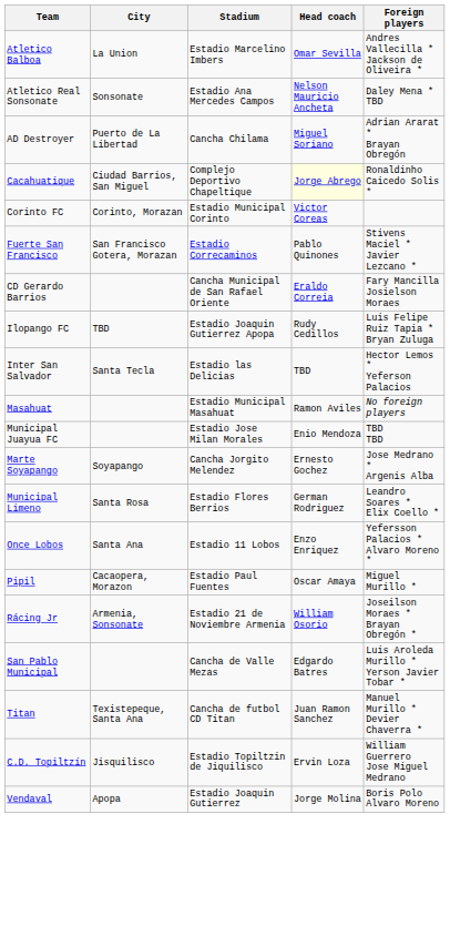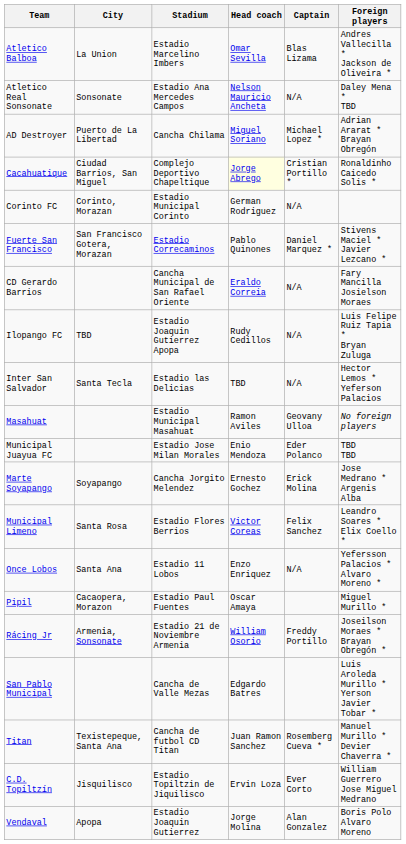 <table class="wikitable">
 <tr>
 <th>Team</th>
 <th>City</th>
 <th>Stadium</th>
 <th>Head coach</th>
+<th>Captain</th>
 <th>Foreign players</th>
 </tr>
 <tr>
 <td><a href='#'>Atletico Balboa</a></td>
 <td>La Union</td>
 <td>Estadio Marcelino Imbers</td>
 <td> <a href='#'>Omar Sevilla</a></td>
+<td> Blas Lizama</td>
 <td> Andres Vallecilla * <br>  Jackson de Oliveira *</td>
 </tr>
 <tr>
 <td>Atletico Real Sonsonate</td>
 <td>Sonsonate</td>
 <td>Estadio Ana Mercedes Campos</td>
 <td> <a href='#'>Nelson Mauricio Ancheta</a></td>
+<td> N/A</td>
 <td> Daley Mena * <br>   TBD</td>
 </tr>
 <tr>
 <td>AD Destroyer</td>
 <td>Puerto de La Libertad</td>
 <td>Cancha Chilama</td>
 <td> <a href='#'>Miguel Soriano</a></td>
+<td> Michael Lopez *</td>
 <td> Adrian Ararat * <br>  Brayan Obregón</td>
 </tr>
 <tr>
 <td><a href='#'>Cacahuatique</a></td>
 <td>Ciudad Barrios, San Miguel</td>
 <td>Complejo Deportivo Chapeltique</td>
 <td style="background: lightyellow;"> <a href='#'>Jorge Abrego</a></td>
+<td> Cristian Portillo *</td>
 <td> Ronaldinho Caicedo Solis * <br></td>
 </tr>
 <tr>
 <td>Corinto FC</td>
 <td>Corinto, Morazan</td>
 <td>Estadio Municipal Corinto</td>
-<td> <a href='#'>Victor Coreas</a></td>
+<td> German Rodriguez</td>
+<td> N/A</td>
 <td></td>
 </tr>
 <tr>
 <td><a href='#'>Fuerte San Francisco</a></td>
 <td>San Francisco Gotera, Morazan</td>
 <td><a href='#'>Estadio Correcaminos</a></td>
 <td> Pablo Quinones</td>
+<td> Daniel Marquez *</td>
 <td> Stivens Maciel * <br>  Javier Lezcano *</td>
 </tr>
 <tr>
 <td>CD Gerardo Barrios</td>
 <td></td>
 <td>Cancha Municipal de San Rafael Oriente</td>
 <td> <a href='#'>Eraldo Correia</a></td>
+<td> N/A</td>
 <td> Fary Mancilla <br>   Josielson Moraes</td>
 </tr>
 <tr>
 <td>Ilopango FC</td>
 <td>TBD</td>
 <td>Estadio Joaquin Gutierrez Apopa</td>
 <td> Rudy Cedillos</td>
+<td> N/A</td>
 <td> Luis Felipe Ruiz Tapia * <br>  Bryan Zuluga</td>
 </tr>
 <tr>
 <td>Inter San Salvador</td>
 <td>Santa Tecla</td>
 <td>Estadio las Delicias</td>
 <td> TBD</td>
+<td> N/A</td>
 <td> Hector Lemos * <br>  Yeferson Palacios</td>
 </tr>
 <tr>
 <td><a href='#'>Masahuat</a></td>
 <td></td>
 <td>Estadio Municipal Masahuat</td>
 <td> Ramon Aviles</td>
+<td> Geovany Ulloa</td>
 <td><em>No foreign players</em></td>
 </tr>
 <tr>
 <td>Municipal Juayua FC</td>
 <td></td>
 <td>Estadio Jose Milan Morales</td>
 <td> Enio Mendoza</td>
+<td> Eder Polanco</td>
 <td> TBD <br>  TBD</td>
 </tr>
 <tr>
 <td><a href='#'>Marte Soyapango</a></td>
 <td>Soyapango</td>
 <td>Cancha Jorgito Melendez</td>
 <td> Ernesto Gochez</td>
+<td> Erick Molina</td>
 <td> Jose Medrano * <br>  Argenis Alba</td>
 </tr>
 <tr>
 <td><a href='#'>Municipal Limeno</a></td>
 <td>Santa Rosa</td>
 <td>Estadio Flores Berrios</td>
-<td> German Rodriguez</td>
+<td> <a href='#'>Victor Coreas</a></td>
+<td> Felix Sanchez</td>
 <td> Leandro Soares * <br>  Elix Coello *</td>
 </tr>
 <tr>
 <td><a href='#'>Once Lobos</a></td>
 <td>Santa Ana</td>
 <td>Estadio 11 Lobos</td>
 <td> Enzo Enriquez</td>
+<td> N/A</td>
 <td> Yefersson Palacios * <br>  Alvaro Moreno *</td>
 </tr>
 <tr>
 <td><a href='#'>Pipil</a></td>
 <td>Cacaopera, Morazon</td>
 <td>Estadio Paul Fuentes</td>
 <td> Oscar Amaya</td>
+<td></td>
 <td> Miguel Murillo *</td>
 </tr>
 <tr>
 <td><a href='#'>Rácing Jr</a></td>
 <td>Armenia, <a href='#'>Sonsonate</a></td>
 <td>Estadio 21 de Noviembre Armenia</td>
 <td> <a href='#'>William Osorio</a></td>
+<td> Freddy Portillo</td>
 <td> Joseilson Moraes * <br>  Brayan Obregón *</td>
 </tr>
 <tr>
 <td><a href='#'>San Pablo Municipal</a></td>
 <td></td>
 <td>Cancha de Valle Mezas</td>
 <td> Edgardo Batres</td>
+<td></td>
 <td> Luis Aroleda Murillo * <br>   Yerson Javier Tobar *</td>
 </tr>
 <tr>
 <td><a href='#'>Titan</a></td>
 <td>Texistepeque, Santa Ana</td>
 <td>Cancha de futbol CD Titan</td>
 <td> Juan Ramon Sanchez</td>
+<td> Rosemberg Cueva *</td>
 <td> Manuel Murillo *  <br>  Devier Chaverra *</td>
 </tr>
 <tr>
 <td><a href='#'>C.D. Topiltzín</a></td>
 <td>Jisquilisco</td>
 <td>Estadio Topiltzin de Jiquilisco</td>
 <td> Ervin Loza</td>
+<td> Ever Corto</td>
 <td> William Guerrero <br>   Jose Miguel Medrano</td>
 </tr>
 <tr>
 <td><a href='#'>Vendaval</a></td>
 <td>Apopa</td>
 <td>Estadio Joaquin Gutierrez</td>
 <td> Jorge Molina</td>
+<td> Alan Gonzalez</td>
 <td> Boris Polo <br>  Alvaro Moreno</td>
 </tr>
 </table>
